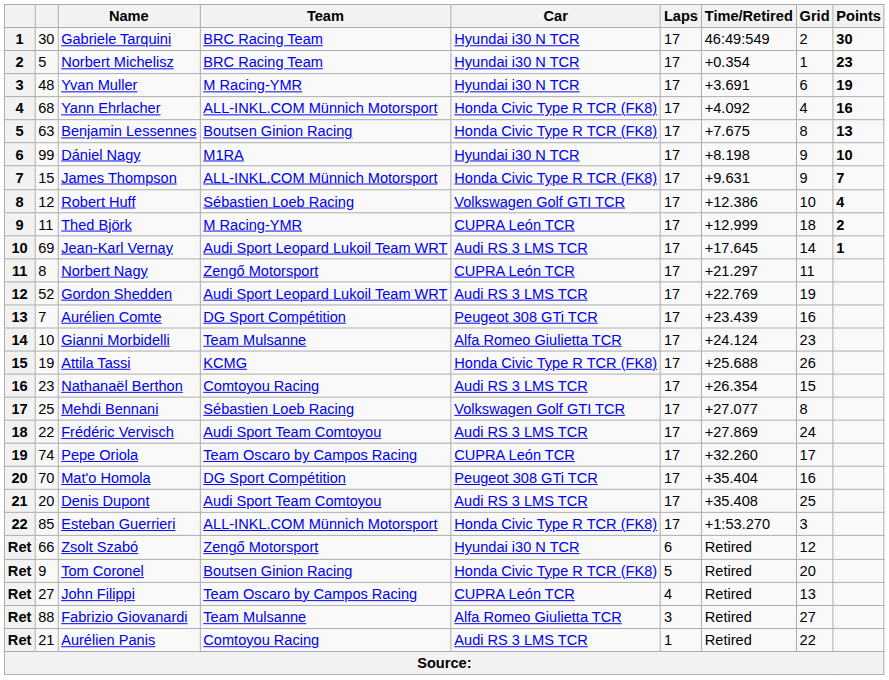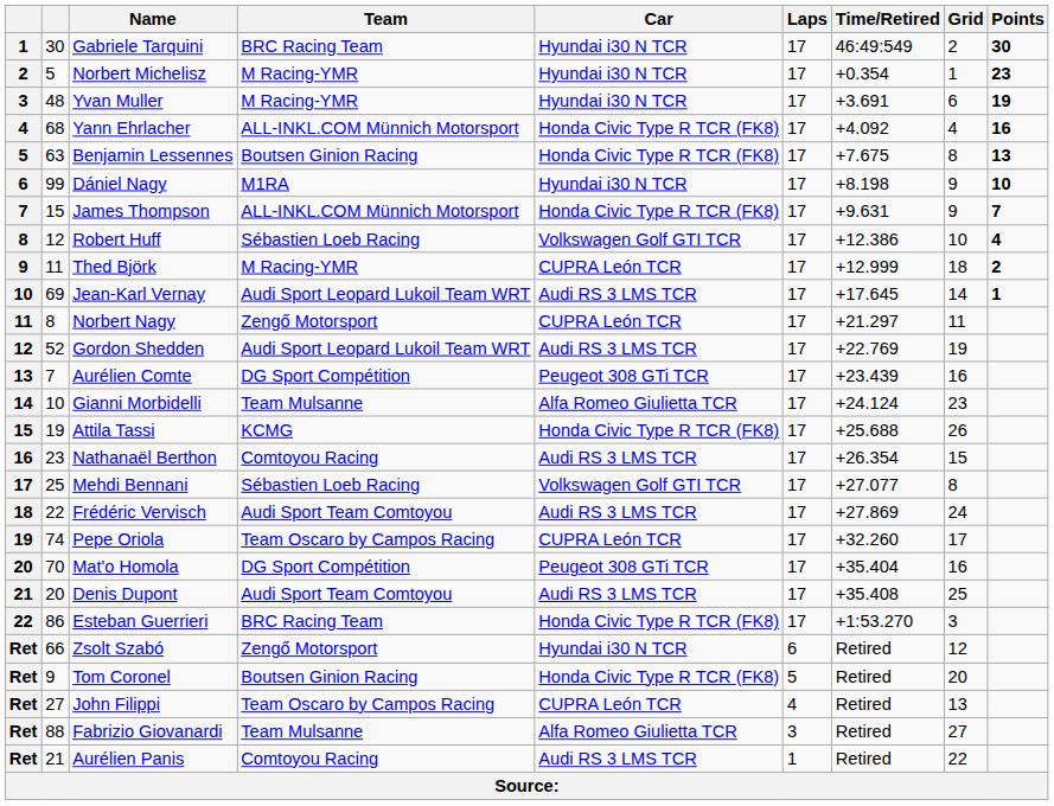 <table class="wikitable sortable" style="font-size: 95%;">
 <tr>
 <th></th>
 <th></th>
 <th>Name</th>
 <th>Team</th>
 <th>Car</th>
 <th>Laps</th>
 <th>Time/Retired</th>
 <th>Grid</th>
 <th>Points</th>
 </tr>
 <tr>
 <th>1</th>
 <td>30</td>
 <td> <a href='#'>Gabriele Tarquini</a></td>
 <td><a href='#'>BRC Racing Team</a></td>
 <td><a href='#'>Hyundai i30 N TCR</a></td>
 <td>17</td>
 <td>46:49:549</td>
 <td>2</td>
 <td><strong>30</strong></td>
 </tr>
 <tr>
 <th>2</th>
 <td>5</td>
 <td> <a href='#'>Norbert Michelisz</a></td>
-<td><a href='#'>BRC Racing Team</a></td>
+<td><a href='#'>M Racing-YMR</a></td>
 <td><a href='#'>Hyundai i30 N TCR</a></td>
 <td>17</td>
 <td>+0.354</td>
 <td>1</td>
 <td><strong>23</strong></td>
 </tr>
 <tr>
 <th>3</th>
 <td>48</td>
 <td> <a href='#'>Yvan Muller</a></td>
 <td><a href='#'>M Racing-YMR</a></td>
 <td><a href='#'>Hyundai i30 N TCR</a></td>
 <td>17</td>
 <td>+3.691</td>
 <td>6</td>
 <td><strong>19</strong></td>
 </tr>
 <tr>
 <th>4</th>
 <td>68</td>
 <td> <a href='#'>Yann Ehrlacher</a></td>
 <td><a href='#'>ALL-INKL.COM Münnich Motorsport</a></td>
 <td><a href='#'>Honda Civic Type R TCR (FK8)</a></td>
 <td>17</td>
 <td>+4.092</td>
 <td>4</td>
 <td><strong>16</strong></td>
 </tr>
 <tr>
 <th>5</th>
 <td>63</td>
 <td> <a href='#'>Benjamin Lessennes</a></td>
 <td><a href='#'>Boutsen Ginion Racing</a></td>
 <td><a href='#'>Honda Civic Type R TCR (FK8)</a></td>
 <td>17</td>
 <td>+7.675</td>
 <td>8</td>
 <td><strong>13</strong></td>
 </tr>
 <tr>
 <th>6</th>
 <td>99</td>
 <td> <a href='#'>Dániel Nagy</a></td>
 <td><a href='#'>M1RA</a></td>
 <td><a href='#'>Hyundai i30 N TCR</a></td>
 <td>17</td>
 <td>+8.198</td>
 <td>9</td>
 <td><strong>10</strong></td>
 </tr>
 <tr>
 <th>7</th>
 <td>15</td>
 <td> <a href='#'>James Thompson</a></td>
 <td><a href='#'>ALL-INKL.COM Münnich Motorsport</a></td>
 <td><a href='#'>Honda Civic Type R TCR (FK8)</a></td>
 <td>17</td>
 <td>+9.631</td>
 <td>9</td>
 <td><strong>7</strong></td>
 </tr>
 <tr>
 <th>8</th>
 <td>12</td>
 <td> <a href='#'>Robert Huff</a></td>
 <td><a href='#'>Sébastien Loeb Racing</a></td>
 <td><a href='#'>Volkswagen Golf GTI TCR</a></td>
 <td>17</td>
 <td>+12.386</td>
 <td>10</td>
 <td><strong>4</strong></td>
 </tr>
 <tr>
 <th>9</th>
 <td>11</td>
 <td> <a href='#'>Thed Björk</a></td>
 <td><a href='#'>M Racing-YMR</a></td>
 <td><a href='#'>CUPRA León TCR</a></td>
 <td>17</td>
 <td>+12.999</td>
 <td>18</td>
 <td><strong>2</strong></td>
 </tr>
 <tr>
 <th>10</th>
 <td>69</td>
 <td> <a href='#'>Jean-Karl Vernay</a></td>
 <td><a href='#'>Audi Sport Leopard Lukoil Team WRT</a></td>
 <td><a href='#'>Audi RS 3 LMS TCR</a></td>
 <td>17</td>
 <td>+17.645</td>
 <td>14</td>
 <td><strong>1</strong></td>
 </tr>
 <tr>
 <th>11</th>
 <td>8</td>
 <td> <a href='#'>Norbert Nagy</a></td>
 <td><a href='#'>Zengő Motorsport</a></td>
 <td><a href='#'>CUPRA León TCR</a></td>
 <td>17</td>
 <td>+21.297</td>
 <td>11</td>
 <td></td>
 </tr>
 <tr>
 <th>12</th>
 <td>52</td>
 <td> <a href='#'>Gordon Shedden</a></td>
 <td><a href='#'>Audi Sport Leopard Lukoil Team WRT</a></td>
 <td><a href='#'>Audi RS 3 LMS TCR</a></td>
 <td>17</td>
 <td>+22.769</td>
 <td>19</td>
 <td></td>
 </tr>
 <tr>
 <th>13</th>
 <td>7</td>
 <td> <a href='#'>Aurélien Comte</a></td>
 <td><a href='#'>DG Sport Compétition</a></td>
 <td><a href='#'>Peugeot 308 GTi TCR</a></td>
 <td>17</td>
 <td>+23.439</td>
 <td>16</td>
 <td></td>
 </tr>
 <tr>
 <th>14</th>
 <td>10</td>
 <td> <a href='#'>Gianni Morbidelli</a></td>
 <td><a href='#'>Team Mulsanne</a></td>
 <td><a href='#'>Alfa Romeo Giulietta TCR</a></td>
 <td>17</td>
 <td>+24.124</td>
 <td>23</td>
 <td></td>
 </tr>
 <tr>
 <th>15</th>
 <td>19</td>
 <td> <a href='#'>Attila Tassi</a></td>
 <td><a href='#'>KCMG</a></td>
 <td><a href='#'>Honda Civic Type R TCR (FK8)</a></td>
 <td>17</td>
 <td>+25.688</td>
 <td>26</td>
 <td></td>
 </tr>
 <tr>
 <th>16</th>
 <td>23</td>
 <td> <a href='#'>Nathanaël Berthon</a></td>
 <td><a href='#'>Comtoyou Racing</a></td>
 <td><a href='#'>Audi RS 3 LMS TCR</a></td>
 <td>17</td>
 <td>+26.354</td>
 <td>15</td>
 <td></td>
 </tr>
 <tr>
 <th>17</th>
 <td>25</td>
 <td> <a href='#'>Mehdi Bennani</a></td>
 <td><a href='#'>Sébastien Loeb Racing</a></td>
 <td><a href='#'>Volkswagen Golf GTI TCR</a></td>
 <td>17</td>
 <td>+27.077</td>
 <td>8</td>
 <td></td>
 </tr>
 <tr>
 <th>18</th>
 <td>22</td>
 <td> <a href='#'>Frédéric Vervisch</a></td>
 <td><a href='#'>Audi Sport Team Comtoyou</a></td>
 <td><a href='#'>Audi RS 3 LMS TCR</a></td>
 <td>17</td>
 <td>+27.869</td>
 <td>24</td>
 <td></td>
 </tr>
 <tr>
 <th>19</th>
 <td>74</td>
 <td> <a href='#'>Pepe Oriola</a></td>
 <td><a href='#'>Team Oscaro by Campos Racing</a></td>
 <td><a href='#'>CUPRA León TCR</a></td>
 <td>17</td>
 <td>+32.260</td>
 <td>17</td>
 <td></td>
 </tr>
 <tr>
 <th>20</th>
 <td>70</td>
 <td> <a href='#'>Mat'o Homola</a></td>
 <td><a href='#'>DG Sport Compétition</a></td>
 <td><a href='#'>Peugeot 308 GTi TCR</a></td>
 <td>17</td>
 <td>+35.404</td>
 <td>16</td>
 <td></td>
 </tr>
 <tr>
 <th>21</th>
 <td>20</td>
 <td> <a href='#'>Denis Dupont</a></td>
 <td><a href='#'>Audi Sport Team Comtoyou</a></td>
 <td><a href='#'>Audi RS 3 LMS TCR</a></td>
 <td>17</td>
 <td>+35.408</td>
 <td>25</td>
 <td></td>
 </tr>
 <tr>
 <th>22</th>
-<td>85</td>
+<td>86</td>
 <td> <a href='#'>Esteban Guerrieri</a></td>
-<td><a href='#'>ALL-INKL.COM Münnich Motorsport</a></td>
+<td><a href='#'>BRC Racing Team</a></td>
 <td><a href='#'>Honda Civic Type R TCR (FK8)</a></td>
 <td>17</td>
 <td>+1:53.270</td>
 <td>3</td>
 <td></td>
 </tr>
 <tr>
 <th>Ret</th>
 <td>66</td>
 <td> <a href='#'>Zsolt Szabó</a></td>
 <td><a href='#'>Zengő Motorsport</a></td>
 <td><a href='#'>Hyundai i30 N TCR</a></td>
 <td>6</td>
 <td>Retired</td>
 <td>12</td>
 <td></td>
 </tr>
 <tr>
 <th>Ret</th>
 <td>9</td>
 <td> <a href='#'>Tom Coronel</a></td>
 <td><a href='#'>Boutsen Ginion Racing</a></td>
 <td><a href='#'>Honda Civic Type R TCR (FK8)</a></td>
 <td>5</td>
 <td>Retired</td>
 <td>20</td>
 <td></td>
 </tr>
 <tr>
 <th>Ret</th>
 <td>27</td>
 <td> <a href='#'>John Filippi</a></td>
 <td><a href='#'>Team Oscaro by Campos Racing</a></td>
 <td><a href='#'>CUPRA León TCR</a></td>
 <td>4</td>
 <td>Retired</td>
 <td>13</td>
 <td></td>
 </tr>
 <tr>
 <th>Ret</th>
 <td>88</td>
 <td> <a href='#'>Fabrizio Giovanardi</a></td>
 <td><a href='#'>Team Mulsanne</a></td>
 <td><a href='#'>Alfa Romeo Giulietta TCR</a></td>
 <td>3</td>
 <td>Retired</td>
 <td>27</td>
 <td></td>
 </tr>
 <tr>
 <th>Ret</th>
 <td>21</td>
 <td> <a href='#'>Aurélien Panis</a></td>
 <td><a href='#'>Comtoyou Racing</a></td>
 <td><a href='#'>Audi RS 3 LMS TCR</a></td>
 <td>1</td>
 <td>Retired</td>
 <td>22</td>
 <td></td>
 </tr>
 <tr>
 <th colspan=9>Source:</th>
 </tr>
 </table>
